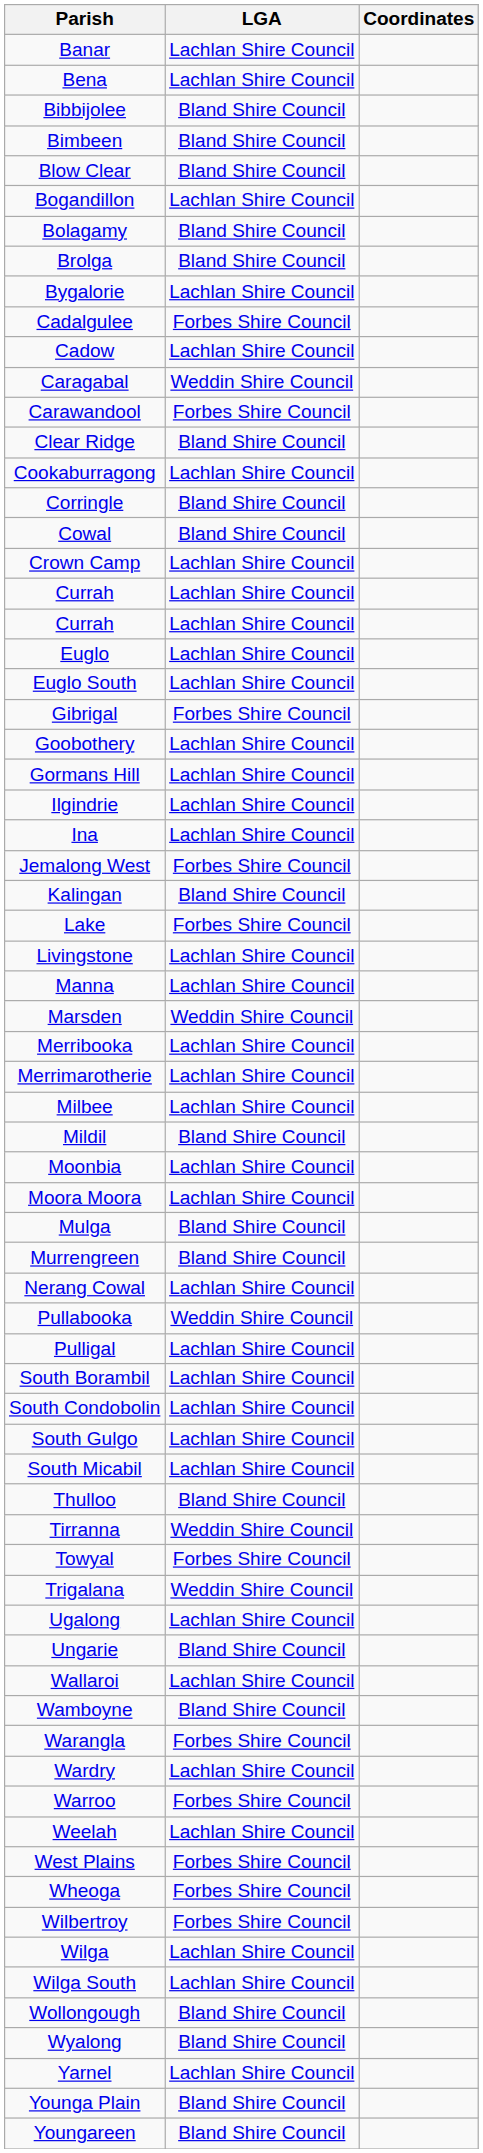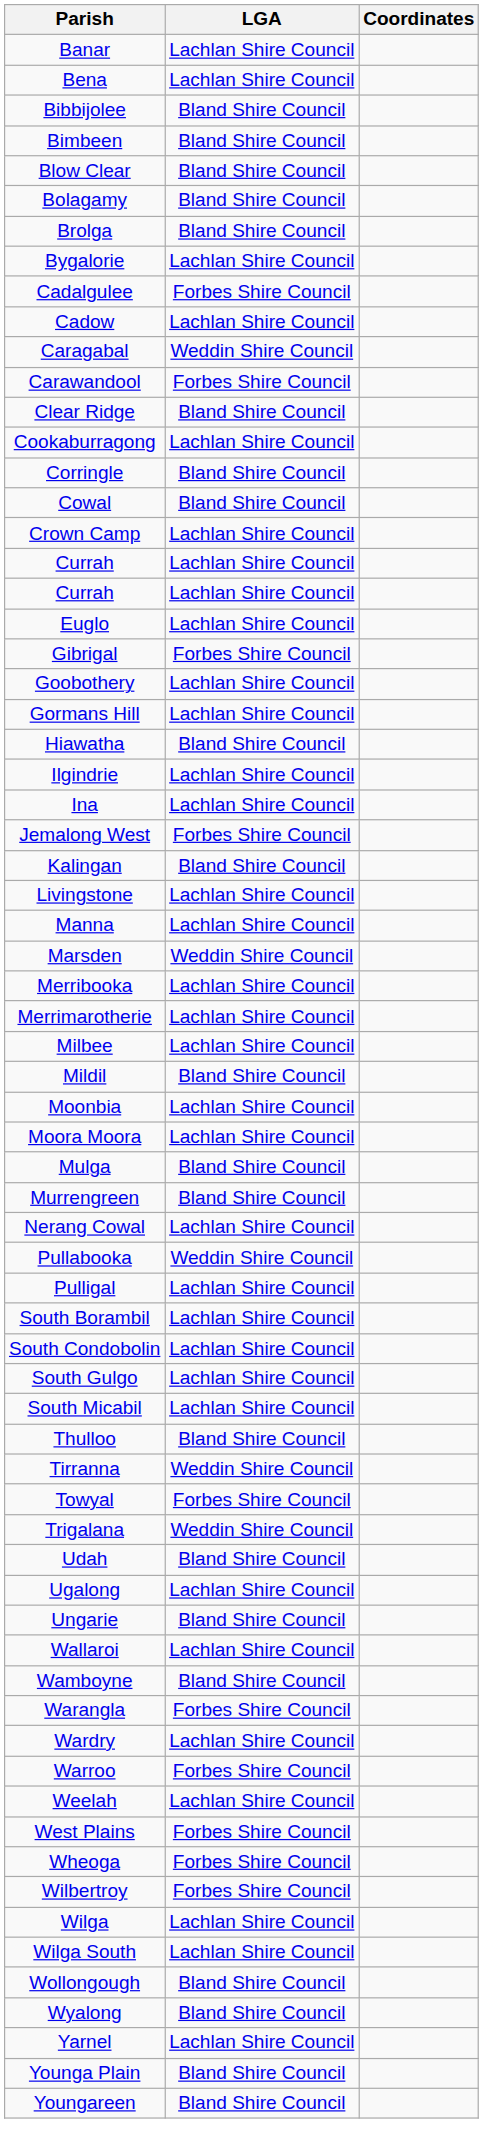 <table class="wikitable" style="text-align:center">
 <tr>
 <th>Parish</th>
 <th>LGA</th>
 <th>Coordinates</th>
 </tr>
 <tr>
 <td><a href='#'>Banar</a></td>
 <td><a href='#'>Lachlan Shire Council</a></td>
 <td></td>
 </tr>
 <tr>
 <td><a href='#'>Bena</a></td>
 <td><a href='#'>Lachlan Shire Council</a></td>
 <td></td>
 </tr>
 <tr>
 <td><a href='#'>Bibbijolee</a></td>
 <td><a href='#'>Bland Shire Council</a></td>
 <td></td>
 </tr>
 <tr>
 <td><a href='#'>Bimbeen</a></td>
 <td><a href='#'>Bland Shire Council</a></td>
 <td></td>
 </tr>
 <tr>
 <td><a href='#'>Blow Clear</a></td>
 <td><a href='#'>Bland Shire Council</a></td>
-<td></td>
-</tr>
-<tr>
-<td><a href='#'>Bogandillon</a></td>
-<td><a href='#'>Lachlan Shire Council</a></td>
 <td></td>
 </tr>
 <tr>
 <td><a href='#'>Bolagamy</a></td>
 <td><a href='#'>Bland Shire Council</a></td>
 <td></td>
 </tr>
 <tr>
 <td><a href='#'>Brolga</a></td>
 <td><a href='#'>Bland Shire Council</a></td>
 <td></td>
 </tr>
 <tr>
 <td><a href='#'>Bygalorie</a></td>
 <td><a href='#'>Lachlan Shire Council</a></td>
 <td></td>
 </tr>
 <tr>
 <td><a href='#'>Cadalgulee</a></td>
 <td><a href='#'>Forbes Shire Council</a></td>
 <td></td>
 </tr>
 <tr>
 <td><a href='#'>Cadow</a></td>
 <td><a href='#'>Lachlan Shire Council</a></td>
 <td></td>
 </tr>
 <tr>
 <td><a href='#'>Caragabal</a></td>
 <td><a href='#'>Weddin Shire Council</a></td>
 <td></td>
 </tr>
 <tr>
 <td><a href='#'>Carawandool</a></td>
 <td><a href='#'>Forbes Shire Council</a></td>
 <td></td>
 </tr>
 <tr>
 <td><a href='#'>Clear Ridge</a></td>
 <td><a href='#'>Bland Shire Council</a></td>
 <td></td>
 </tr>
 <tr>
 <td><a href='#'>Cookaburragong</a></td>
 <td><a href='#'>Lachlan Shire Council</a></td>
 <td></td>
 </tr>
 <tr>
 <td><a href='#'>Corringle</a></td>
 <td><a href='#'>Bland Shire Council</a></td>
 <td></td>
 </tr>
 <tr>
 <td><a href='#'>Cowal</a></td>
 <td><a href='#'>Bland Shire Council</a></td>
 <td></td>
 </tr>
 <tr>
 <td><a href='#'>Crown Camp</a></td>
 <td><a href='#'>Lachlan Shire Council</a></td>
 <td></td>
 </tr>
 <tr>
 <td><a href='#'>Currah</a></td>
 <td><a href='#'>Lachlan Shire Council</a></td>
 <td></td>
 </tr>
 <tr>
 <td><a href='#'>Currah</a></td>
 <td><a href='#'>Lachlan Shire Council</a></td>
 <td></td>
 </tr>
 <tr>
 <td><a href='#'>Euglo</a></td>
 <td><a href='#'>Lachlan Shire Council</a></td>
 <td></td>
 </tr>
 <tr>
-<td><a href='#'>Euglo South</a></td>
-<td><a href='#'>Lachlan Shire Council</a></td>
-<td></td>
-</tr>
-<tr>
 <td><a href='#'>Gibrigal</a></td>
 <td><a href='#'>Forbes Shire Council</a></td>
 <td></td>
 </tr>
 <tr>
 <td><a href='#'>Goobothery</a></td>
 <td><a href='#'>Lachlan Shire Council</a></td>
 <td></td>
 </tr>
 <tr>
 <td><a href='#'>Gormans Hill</a></td>
 <td><a href='#'>Lachlan Shire Council</a></td>
+<td></td>
+</tr>
+<tr>
+<td><a href='#'>Hiawatha</a></td>
+<td><a href='#'>Bland Shire Council</a></td>
 <td></td>
 </tr>
 <tr>
 <td><a href='#'>Ilgindrie</a></td>
 <td><a href='#'>Lachlan Shire Council</a></td>
 <td></td>
 </tr>
 <tr>
 <td><a href='#'>Ina</a></td>
 <td><a href='#'>Lachlan Shire Council</a></td>
 <td></td>
 </tr>
 <tr>
 <td><a href='#'>Jemalong West</a></td>
 <td><a href='#'>Forbes Shire Council</a></td>
 <td></td>
 </tr>
 <tr>
 <td><a href='#'>Kalingan</a></td>
 <td><a href='#'>Bland Shire Council</a></td>
-<td></td>
-</tr>
-<tr>
-<td><a href='#'>Lake</a></td>
-<td><a href='#'>Forbes Shire Council</a></td>
 <td></td>
 </tr>
 <tr>
 <td><a href='#'>Livingstone</a></td>
 <td><a href='#'>Lachlan Shire Council</a></td>
 <td></td>
 </tr>
 <tr>
 <td><a href='#'>Manna</a></td>
 <td><a href='#'>Lachlan Shire Council</a></td>
 <td></td>
 </tr>
 <tr>
 <td><a href='#'>Marsden</a></td>
 <td><a href='#'>Weddin Shire Council</a></td>
 <td></td>
 </tr>
 <tr>
 <td><a href='#'>Merribooka</a></td>
 <td><a href='#'>Lachlan Shire Council</a></td>
 <td></td>
 </tr>
 <tr>
 <td><a href='#'>Merrimarotherie</a></td>
 <td><a href='#'>Lachlan Shire Council</a></td>
 <td></td>
 </tr>
 <tr>
 <td><a href='#'>Milbee</a></td>
 <td><a href='#'>Lachlan Shire Council</a></td>
 <td></td>
 </tr>
 <tr>
 <td><a href='#'>Mildil</a></td>
 <td><a href='#'>Bland Shire Council</a></td>
 <td></td>
 </tr>
 <tr>
 <td><a href='#'>Moonbia</a></td>
 <td><a href='#'>Lachlan Shire Council</a></td>
 <td></td>
 </tr>
 <tr>
 <td><a href='#'>Moora Moora</a></td>
 <td><a href='#'>Lachlan Shire Council</a></td>
 <td></td>
 </tr>
 <tr>
 <td><a href='#'>Mulga</a></td>
 <td><a href='#'>Bland Shire Council</a></td>
 <td></td>
 </tr>
 <tr>
 <td><a href='#'>Murrengreen</a></td>
 <td><a href='#'>Bland Shire Council</a></td>
 <td></td>
 </tr>
 <tr>
 <td><a href='#'>Nerang Cowal</a></td>
 <td><a href='#'>Lachlan Shire Council</a></td>
 <td></td>
 </tr>
 <tr>
 <td><a href='#'>Pullabooka</a></td>
 <td><a href='#'>Weddin Shire Council</a></td>
 <td></td>
 </tr>
 <tr>
 <td><a href='#'>Pulligal</a></td>
 <td><a href='#'>Lachlan Shire Council</a></td>
 <td></td>
 </tr>
 <tr>
 <td><a href='#'>South Borambil</a></td>
 <td><a href='#'>Lachlan Shire Council</a></td>
 <td></td>
 </tr>
 <tr>
 <td><a href='#'>South Condobolin</a></td>
 <td><a href='#'>Lachlan Shire Council</a></td>
 <td></td>
 </tr>
 <tr>
 <td><a href='#'>South Gulgo</a></td>
 <td><a href='#'>Lachlan Shire Council</a></td>
 <td></td>
 </tr>
 <tr>
 <td><a href='#'>South Micabil</a></td>
 <td><a href='#'>Lachlan Shire Council</a></td>
 <td></td>
 </tr>
 <tr>
 <td><a href='#'>Thulloo</a></td>
 <td><a href='#'>Bland Shire Council</a></td>
 <td></td>
 </tr>
 <tr>
 <td><a href='#'>Tirranna</a></td>
 <td><a href='#'>Weddin Shire Council</a></td>
 <td></td>
 </tr>
 <tr>
 <td><a href='#'>Towyal</a></td>
 <td><a href='#'>Forbes Shire Council</a></td>
 <td></td>
 </tr>
 <tr>
 <td><a href='#'>Trigalana</a></td>
 <td><a href='#'>Weddin Shire Council</a></td>
 <td></td>
 </tr>
 <tr>
+<td><a href='#'>Udah</a></td>
+<td><a href='#'>Bland Shire Council</a></td>
+<td></td>
+</tr>
+<tr>
 <td><a href='#'>Ugalong</a></td>
 <td><a href='#'>Lachlan Shire Council</a></td>
 <td></td>
 </tr>
 <tr>
 <td><a href='#'>Ungarie</a></td>
 <td><a href='#'>Bland Shire Council</a></td>
 <td></td>
 </tr>
 <tr>
 <td><a href='#'>Wallaroi</a></td>
 <td><a href='#'>Lachlan Shire Council</a></td>
 <td></td>
 </tr>
 <tr>
 <td><a href='#'>Wamboyne</a></td>
 <td><a href='#'>Bland Shire Council</a></td>
 <td></td>
 </tr>
 <tr>
 <td><a href='#'>Warangla</a></td>
 <td><a href='#'>Forbes Shire Council</a></td>
 <td></td>
 </tr>
 <tr>
 <td><a href='#'>Wardry</a></td>
 <td><a href='#'>Lachlan Shire Council</a></td>
 <td></td>
 </tr>
 <tr>
 <td><a href='#'>Warroo</a></td>
 <td><a href='#'>Forbes Shire Council</a></td>
 <td></td>
 </tr>
 <tr>
 <td><a href='#'>Weelah</a></td>
 <td><a href='#'>Lachlan Shire Council</a></td>
 <td></td>
 </tr>
 <tr>
 <td><a href='#'>West Plains</a></td>
 <td><a href='#'>Forbes Shire Council</a></td>
 <td></td>
 </tr>
 <tr>
 <td><a href='#'>Wheoga</a></td>
 <td><a href='#'>Forbes Shire Council</a></td>
 <td></td>
 </tr>
 <tr>
 <td><a href='#'>Wilbertroy</a></td>
 <td><a href='#'>Forbes Shire Council</a></td>
 <td></td>
 </tr>
 <tr>
 <td><a href='#'>Wilga</a></td>
 <td><a href='#'>Lachlan Shire Council</a></td>
 <td></td>
 </tr>
 <tr>
 <td><a href='#'>Wilga South</a></td>
 <td><a href='#'>Lachlan Shire Council</a></td>
 <td></td>
 </tr>
 <tr>
 <td><a href='#'>Wollongough</a></td>
 <td><a href='#'>Bland Shire Council</a></td>
 <td></td>
 </tr>
 <tr>
 <td><a href='#'>Wyalong</a></td>
 <td><a href='#'>Bland Shire Council</a></td>
 <td></td>
 </tr>
 <tr>
 <td><a href='#'>Yarnel</a></td>
 <td><a href='#'>Lachlan Shire Council</a></td>
 <td></td>
 </tr>
 <tr>
 <td><a href='#'>Younga Plain</a></td>
 <td><a href='#'>Bland Shire Council</a></td>
 <td></td>
 </tr>
 <tr>
 <td><a href='#'>Youngareen</a></td>
 <td><a href='#'>Bland Shire Council</a></td>
 <td></td>
 </tr>
 </table>
